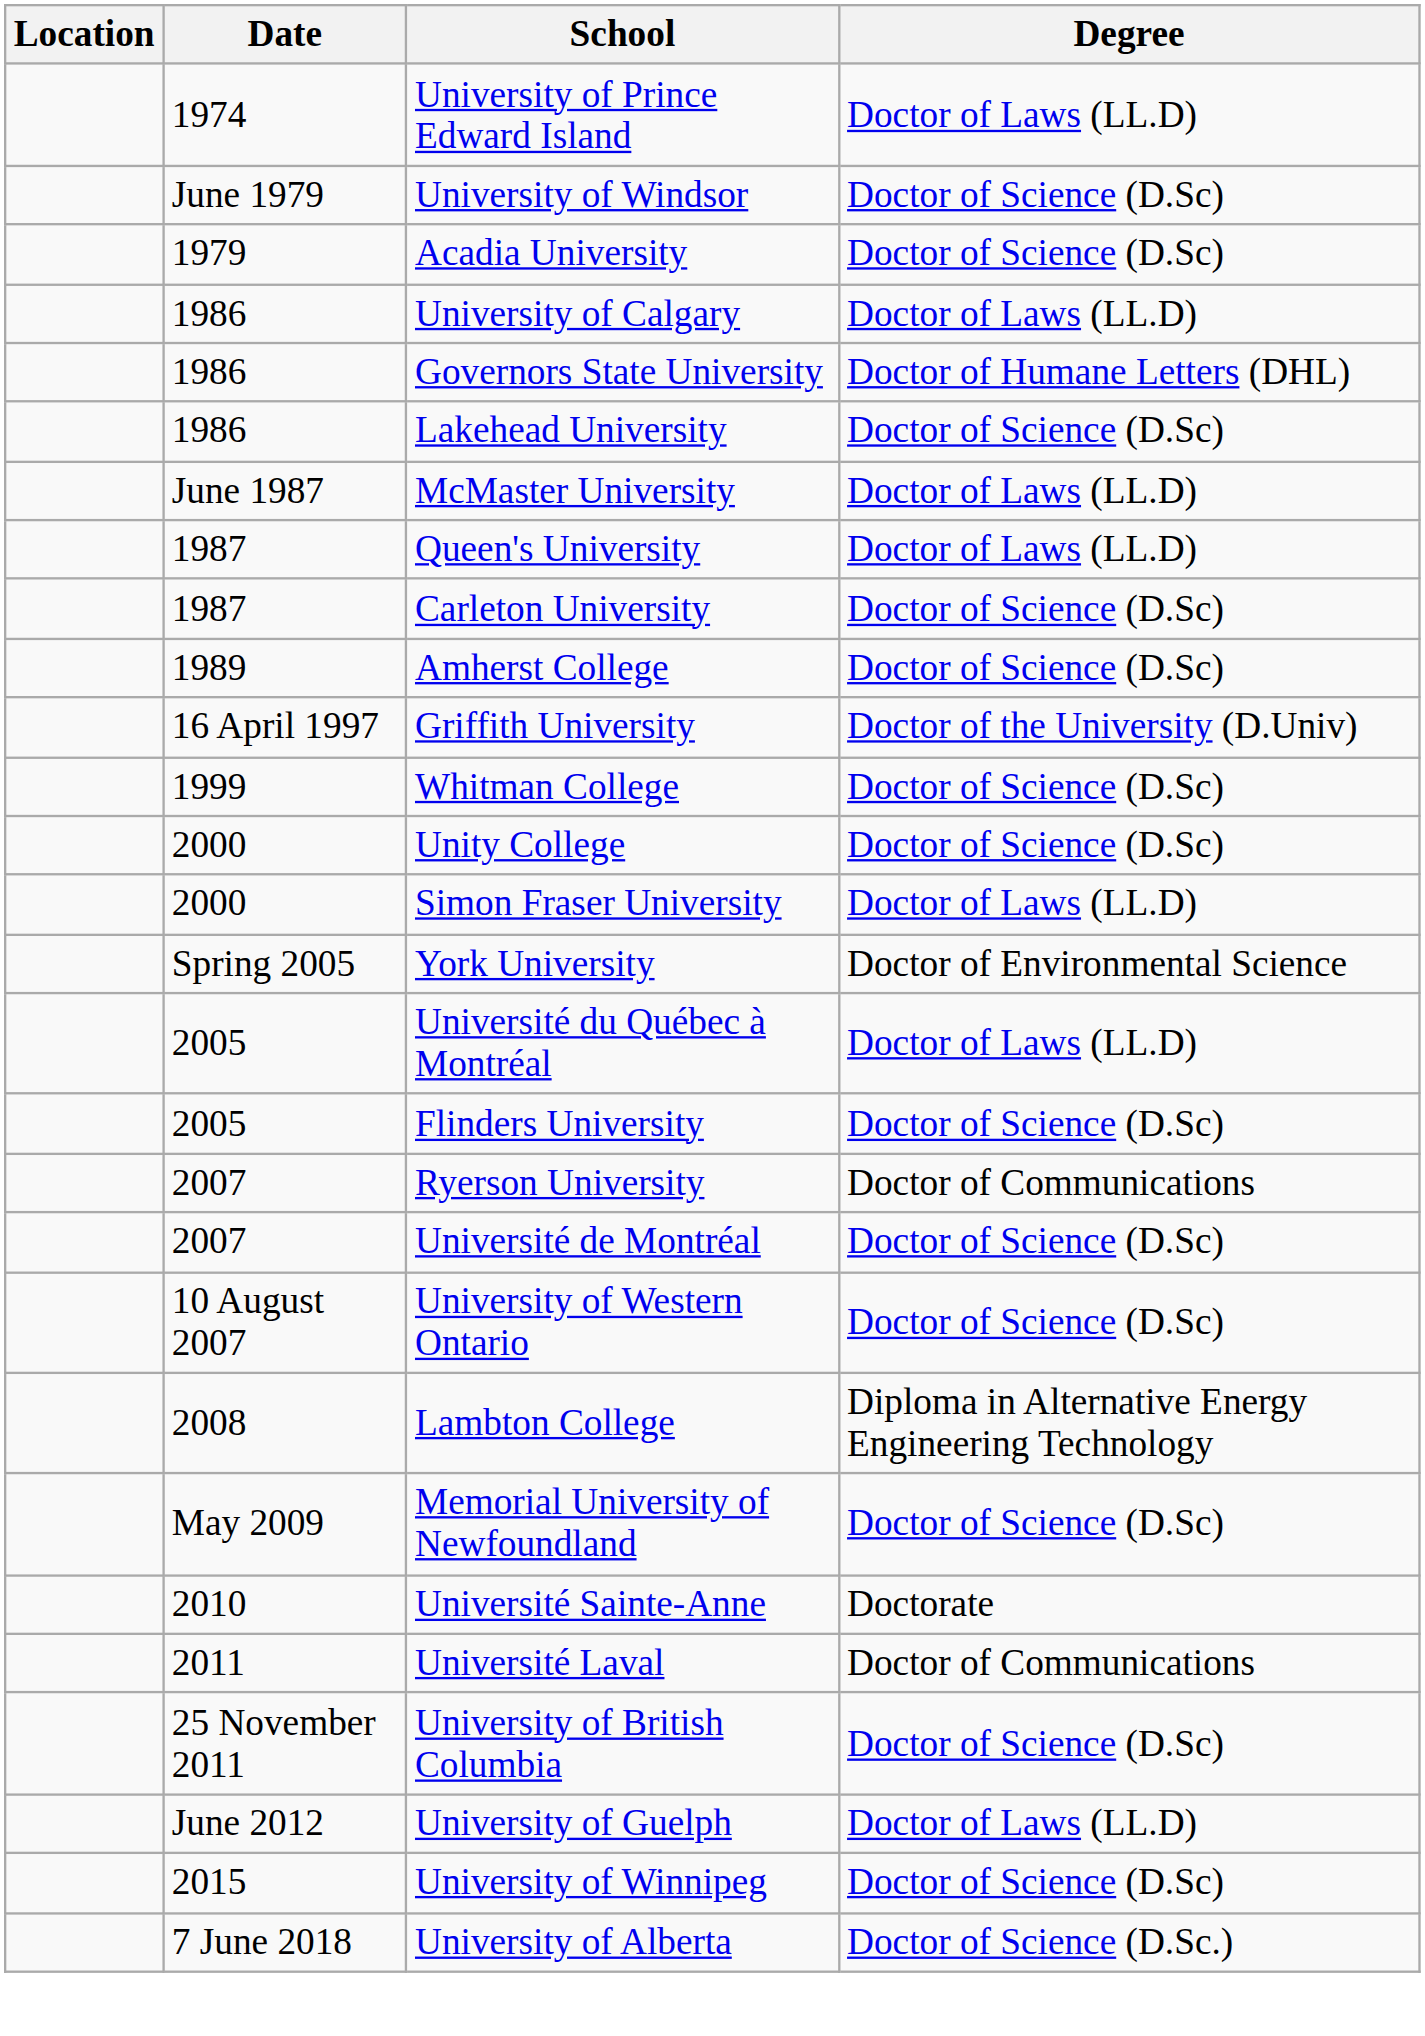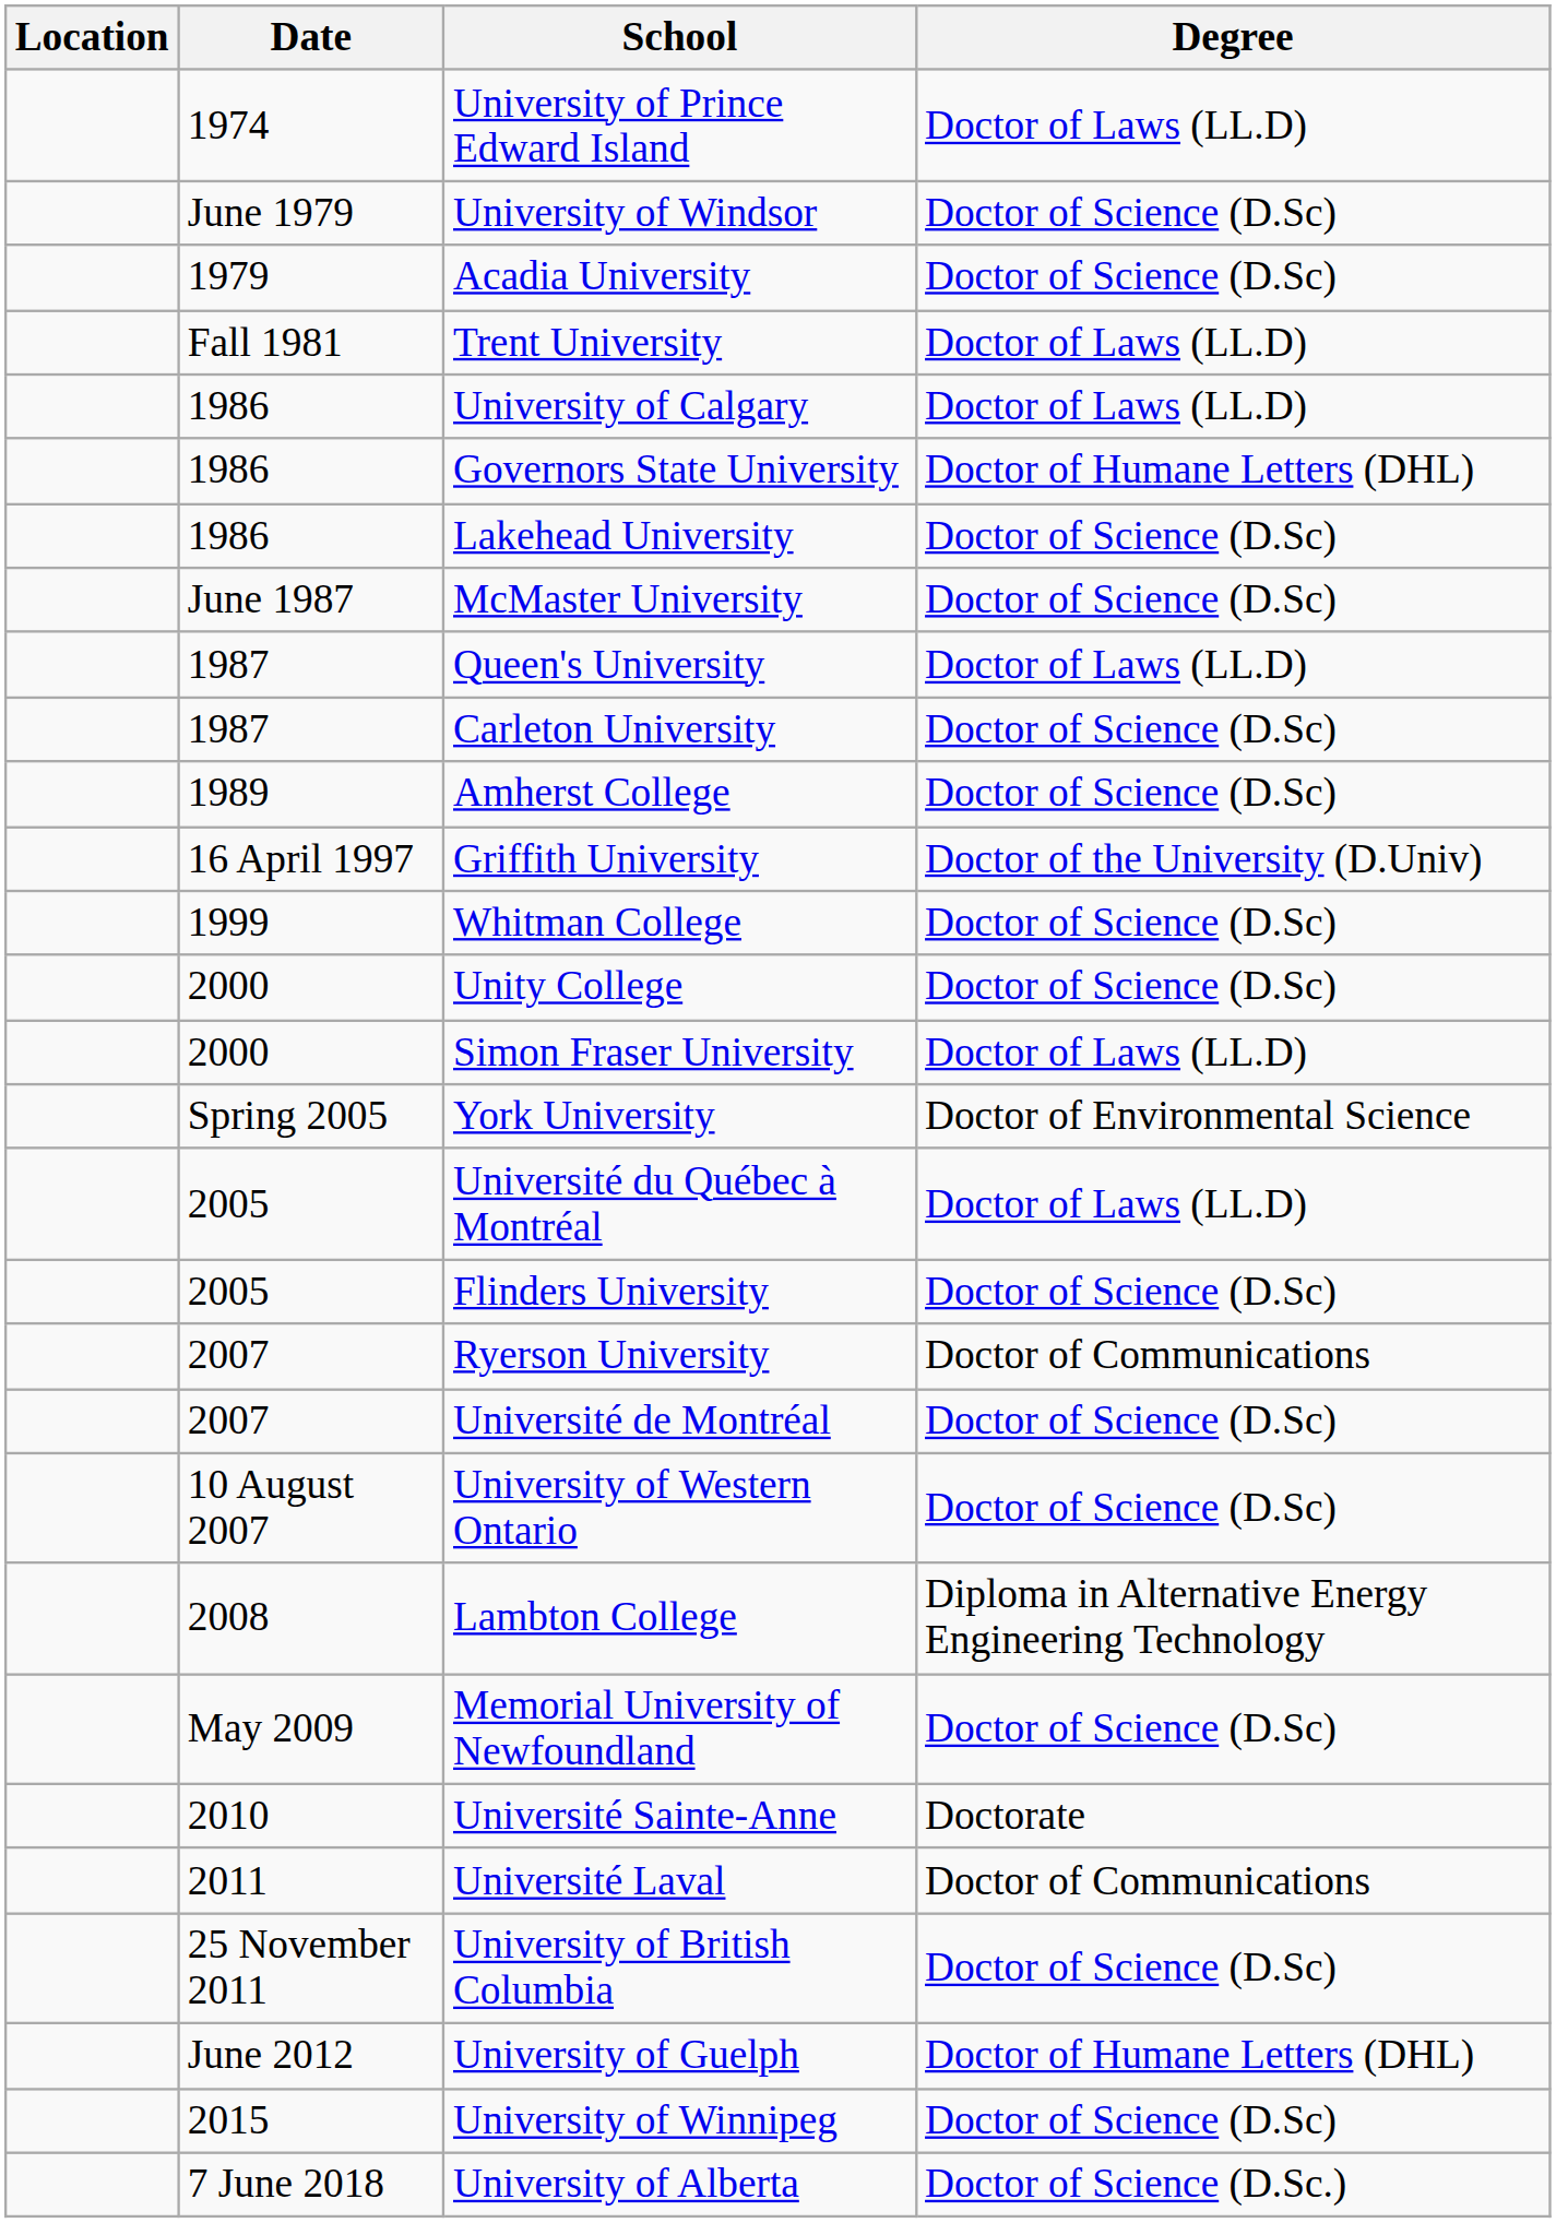 <table class="wikitable sortable">
 <tr>
 <th>Location</th>
 <th data-sort-type="isoDate">Date</th>
 <th>School</th>
 <th>Degree</th>
 </tr>
 <tr>
 <td></td>
 <td>1974</td>
 <td><a href='#'>University of Prince Edward Island</a></td>
 <td><a href='#'>Doctor of Laws</a> (LL.D)</td>
 </tr>
 <tr>
 <td></td>
 <td>June 1979</td>
 <td><a href='#'>University of Windsor</a></td>
 <td><a href='#'>Doctor of Science</a> (D.Sc)</td>
 </tr>
 <tr>
 <td></td>
 <td>1979</td>
 <td><a href='#'>Acadia University</a></td>
 <td><a href='#'>Doctor of Science</a> (D.Sc)</td>
 </tr>
 <tr>
 <td></td>
+<td>Fall 1981</td>
+<td><a href='#'>Trent University</a></td>
+<td><a href='#'>Doctor of Laws</a> (LL.D)</td>
+</tr>
+<tr>
+<td></td>
 <td>1986</td>
 <td><a href='#'>University of Calgary</a></td>
 <td><a href='#'>Doctor of Laws</a> (LL.D)</td>
 </tr>
 <tr>
 <td></td>
 <td>1986</td>
 <td><a href='#'>Governors State University</a></td>
 <td><a href='#'>Doctor of Humane Letters</a> (DHL)</td>
 </tr>
 <tr>
 <td></td>
 <td>1986</td>
 <td><a href='#'>Lakehead University</a></td>
 <td><a href='#'>Doctor of Science</a> (D.Sc)</td>
 </tr>
 <tr>
 <td></td>
 <td>June 1987</td>
 <td><a href='#'>McMaster University</a></td>
-<td><a href='#'>Doctor of Laws</a> (LL.D)</td>
+<td><a href='#'>Doctor of Science</a> (D.Sc)</td>
 </tr>
 <tr>
 <td></td>
 <td>1987</td>
 <td><a href='#'>Queen's University</a></td>
 <td><a href='#'>Doctor of Laws</a> (LL.D)</td>
 </tr>
 <tr>
 <td></td>
 <td>1987</td>
 <td><a href='#'>Carleton University</a></td>
 <td><a href='#'>Doctor of Science</a> (D.Sc)</td>
 </tr>
 <tr>
 <td></td>
 <td>1989</td>
 <td><a href='#'>Amherst College</a></td>
 <td><a href='#'>Doctor of Science</a> (D.Sc)</td>
 </tr>
 <tr>
 <td></td>
 <td data-sort-value="1997-04-16">16 April 1997</td>
 <td><a href='#'>Griffith University</a></td>
 <td><a href='#'>Doctor of the University</a> (D.Univ)</td>
 </tr>
 <tr>
 <td></td>
 <td>1999</td>
 <td><a href='#'>Whitman College</a></td>
 <td><a href='#'>Doctor of Science</a> (D.Sc)</td>
 </tr>
 <tr>
 <td></td>
 <td>2000</td>
 <td><a href='#'>Unity College</a></td>
 <td><a href='#'>Doctor of Science</a> (D.Sc)</td>
 </tr>
 <tr>
 <td></td>
 <td>2000</td>
 <td><a href='#'>Simon Fraser University</a></td>
 <td><a href='#'>Doctor of Laws</a> (LL.D)</td>
 </tr>
 <tr>
 <td></td>
 <td>Spring 2005</td>
 <td><a href='#'>York University</a></td>
 <td>Doctor of Environmental Science</td>
 </tr>
 <tr>
 <td></td>
 <td>2005</td>
 <td><a href='#'>Université du Québec à Montréal</a></td>
 <td><a href='#'>Doctor of Laws</a> (LL.D)</td>
 </tr>
 <tr>
 <td></td>
 <td>2005</td>
 <td><a href='#'>Flinders University</a></td>
 <td><a href='#'>Doctor of Science</a> (D.Sc)</td>
 </tr>
 <tr>
 <td></td>
 <td>2007</td>
 <td><a href='#'>Ryerson University</a></td>
 <td>Doctor of Communications</td>
 </tr>
 <tr>
 <td></td>
 <td>2007</td>
 <td><a href='#'>Université de Montréal</a></td>
 <td><a href='#'>Doctor of Science</a> (D.Sc)</td>
 </tr>
 <tr>
 <td></td>
 <td data-sort-value="2007-08-10">10 August 2007</td>
 <td><a href='#'>University of Western Ontario</a></td>
 <td><a href='#'>Doctor of Science</a> (D.Sc)</td>
 </tr>
 <tr>
 <td></td>
 <td>2008</td>
 <td><a href='#'>Lambton College</a></td>
 <td>Diploma in Alternative Energy Engineering Technology</td>
 </tr>
 <tr>
 <td></td>
 <td>May 2009</td>
 <td><a href='#'>Memorial University of Newfoundland</a></td>
 <td><a href='#'>Doctor of Science</a> (D.Sc)</td>
 </tr>
 <tr>
 <td></td>
 <td>2010</td>
 <td><a href='#'>Université Sainte-Anne</a></td>
 <td>Doctorate</td>
 </tr>
 <tr>
 <td></td>
 <td>2011</td>
 <td><a href='#'>Université Laval</a></td>
 <td>Doctor of Communications</td>
 </tr>
 <tr>
 <td></td>
 <td data-sort-value="2011-11-25">25 November 2011</td>
 <td><a href='#'>University of British Columbia</a></td>
 <td><a href='#'>Doctor of Science</a> (D.Sc)</td>
 </tr>
 <tr>
 <td></td>
 <td>June 2012</td>
 <td><a href='#'>University of Guelph</a></td>
-<td><a href='#'>Doctor of Laws</a> (LL.D)</td>
+<td><a href='#'>Doctor of Humane Letters</a> (DHL)</td>
 </tr>
 <tr>
 <td></td>
 <td>2015</td>
 <td><a href='#'>University of Winnipeg</a></td>
 <td><a href='#'>Doctor of Science</a> (D.Sc) </td>
 </tr>
 <tr>
 <td></td>
 <td data-sort-value="2018-06-07">7 June 2018</td>
 <td><a href='#'>University of Alberta</a></td>
 <td><a href='#'>Doctor of Science</a> (D.Sc.)</td>
 </tr>
 </table>
